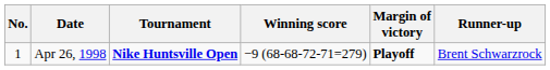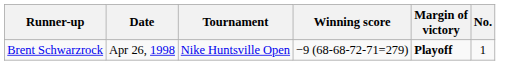 <table class="wikitable" style="font-size:95%;">
 <tr>
-<th>No.</th>
+<th>Runner-up</th>
 <th>Date</th>
 <th>Tournament</th>
 <th>Winning score</th>
 <th>Margin of<br>victory</th>
-<th>Runner-up</th>
+<th>No.</th>
 </tr>
 <tr>
-<td align=center>1</td>
+<td> <a href='#'>Brent Schwarzrock</a></td>
 <td align=right>Apr 26, <a href='#'>1998</a></td>
-<td><strong><a href='#'>Nike Huntsville Open</a></strong></td>
+<td><a href='#'>Nike Huntsville Open</a></td>
 <td>−9 (68-68-72-71=279)</td>
 <td><strong>Playoff</strong></td>
-<td> <a href='#'>Brent Schwarzrock</a></td>
+<td align=center>1</td>
 </tr>
 </table>
